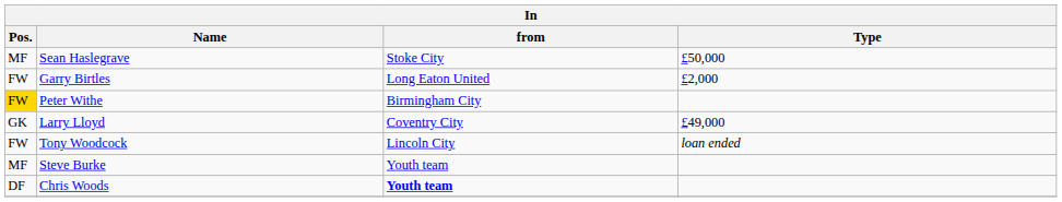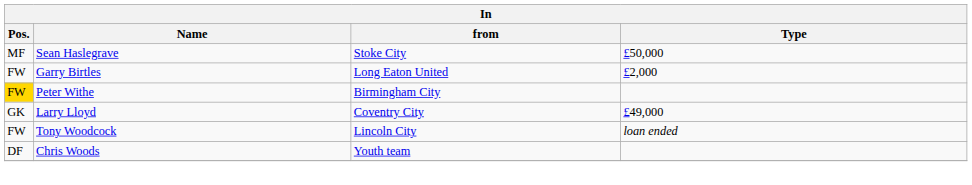 <table class="wikitable" style="font-size:100%;width:99%;">
 <tr>
 <th colspan="4">In</th>
 </tr>
 <tr>
 <th width=3%>Pos.</th>
 <th width=33%>Name</th>
 <th width=28%>from</th>
 <th width=36%>Type</th>
 </tr>
 <tr>
 <td>MF</td>
 <td><a href='#'>Sean Haslegrave</a></td>
 <td><a href='#'>Stoke City</a></td>
 <td><a href='#'>£</a>50,000</td>
 </tr>
 <tr>
 <td>FW</td>
 <td><a href='#'>Garry Birtles</a></td>
 <td><a href='#'>Long Eaton United</a></td>
 <td><a href='#'>£</a>2,000</td>
 </tr>
 <tr>
 <td style="background: gold;">FW</td>
 <td><a href='#'>Peter Withe</a></td>
 <td><a href='#'>Birmingham City</a></td>
 <td></td>
 </tr>
 <tr>
 <td>GK</td>
 <td><a href='#'>Larry Lloyd</a></td>
 <td><a href='#'>Coventry City</a></td>
 <td><a href='#'>£</a>49,000</td>
 </tr>
 <tr>
 <td>FW</td>
 <td><a href='#'>Tony Woodcock</a></td>
 <td><a href='#'>Lincoln City</a></td>
 <td><em>loan ended</em></td>
 </tr>
 <tr>
-<td>MF</td>
-<td><a href='#'>Steve Burke</a></td>
-<td><a href='#'>Youth team</a></td>
-<td></td>
-</tr>
-<tr>
 <td>DF</td>
 <td><a href='#'>Chris Woods</a></td>
-<td><strong><a href='#'>Youth team</a></strong></td>
+<td><a href='#'>Youth team</a></td>
 <td></td>
 </tr>
 <tr>
 </tr>
 </table>
